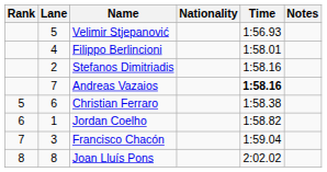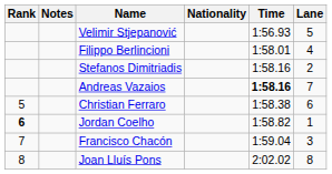 <table class="wikitable sortable" style="text-align:center">
 <tr>
 <th>Rank</th>
-<th>Lane</th>
+<th>Notes</th>
 <th>Name</th>
 <th>Nationality</th>
 <th>Time</th>
-<th>Notes</th>
+<th>Lane</th>
 </tr>
 <tr>
 <td></td>
-<td>5</td>
+<td></td>
 <td align="left"><a href='#'>Velimir Stjepanović</a></td>
 <td align="left"></td>
 <td>1:56.93</td>
-<td></td>
+<td>5</td>
 </tr>
 <tr>
 <td></td>
-<td>4</td>
+<td></td>
 <td align="left"><a href='#'>Filippo Berlincioni</a></td>
 <td align="left"></td>
 <td>1:58.01</td>
-<td></td>
+<td>4</td>
 </tr>
 <tr>
 <td></td>
-<td>2</td>
+<td></td>
 <td align="left"><a href='#'>Stefanos Dimitriadis</a></td>
 <td align="left"></td>
 <td>1:58.16</td>
-<td></td>
+<td>2</td>
 </tr>
 <tr>
 <td></td>
-<td>7</td>
+<td></td>
 <td align="left"><a href='#'>Andreas Vazaios</a></td>
 <td align="left"></td>
 <td><strong>1:58.16</strong></td>
-<td></td>
+<td>7</td>
 </tr>
 <tr>
 <td>5</td>
-<td>6</td>
+<td></td>
 <td align="left"><a href='#'>Christian Ferraro</a></td>
 <td align="left"></td>
 <td>1:58.38</td>
-<td></td>
+<td>6</td>
 </tr>
 <tr>
-<td>6</td>
-<td>1</td>
+<td><strong>6</strong></td>
+<td></td>
 <td align="left"><a href='#'>Jordan Coelho</a></td>
 <td align="left"></td>
 <td>1:58.82</td>
-<td></td>
+<td>1</td>
 </tr>
 <tr>
 <td>7</td>
-<td>3</td>
+<td></td>
 <td align="left"><a href='#'>Francisco Chacón</a></td>
 <td align="left"></td>
 <td>1:59.04</td>
-<td></td>
+<td>3</td>
 </tr>
 <tr>
 <td>8</td>
-<td>8</td>
+<td></td>
 <td align="left"><a href='#'>Joan Lluís Pons</a></td>
 <td align="left"></td>
 <td>2:02.02</td>
-<td></td>
+<td>8</td>
 </tr>
 </table>
